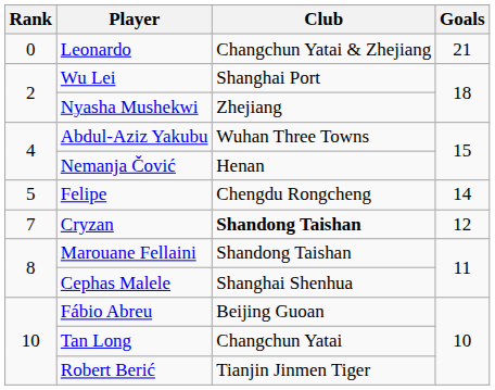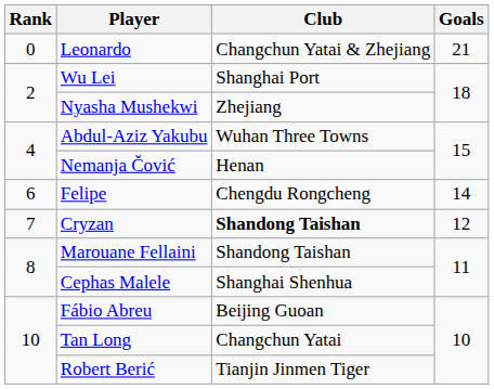 <table class="wikitable" style="text-align:center">
 <tr>
 <th>Rank</th>
 <th>Player</th>
 <th>Club</th>
 <th>Goals</th>
 </tr>
 <tr>
 <td>0</td>
 <td align="left"> <a href='#'>Leonardo</a></td>
 <td align="left">Changchun Yatai & Zhejiang</td>
 <td>21</td>
 </tr>
 <tr>
 <td rowspan=2>2</td>
 <td align="left"> <a href='#'>Wu Lei</a></td>
 <td align="left">Shanghai Port</td>
 <td rowspan=2>18</td>
 </tr>
 <tr>
 <td align="left"> <a href='#'>Nyasha Mushekwi</a></td>
 <td align="left">Zhejiang</td>
 </tr>
 <tr>
 <td rowspan=2>4</td>
 <td align="left"> <a href='#'>Abdul-Aziz Yakubu</a></td>
 <td align="left">Wuhan Three Towns</td>
 <td rowspan=2>15</td>
 </tr>
 <tr>
 <td align="left"> <a href='#'>Nemanja Čović</a></td>
 <td align="left">Henan</td>
 </tr>
 <tr>
-<td>5</td>
+<td>6</td>
 <td align="left"> <a href='#'>Felipe</a></td>
 <td align="left">Chengdu Rongcheng</td>
 <td>14</td>
 </tr>
 <tr>
 <td>7</td>
 <td align="left"> <a href='#'>Cryzan</a></td>
 <td align="left"><strong>Shandong Taishan</strong></td>
 <td>12</td>
 </tr>
 <tr>
 <td rowspan=2>8</td>
 <td align="left"> <a href='#'>Marouane Fellaini</a></td>
 <td align="left">Shandong Taishan</td>
 <td rowspan=2>11</td>
 </tr>
 <tr>
 <td align="left"> <a href='#'>Cephas Malele</a></td>
 <td align="left">Shanghai Shenhua</td>
 </tr>
 <tr>
 <td rowspan=3>10</td>
 <td align="left"> <a href='#'>Fábio Abreu</a></td>
 <td align="left">Beijing Guoan</td>
 <td rowspan=4>10</td>
 </tr>
 <tr>
 <td align="left"> <a href='#'>Tan Long</a></td>
 <td align="left">Changchun Yatai</td>
 </tr>
 <tr>
 <td align="left"> <a href='#'>Robert Berić</a></td>
 <td align="left">Tianjin Jinmen Tiger</td>
 </tr>
 </table>
